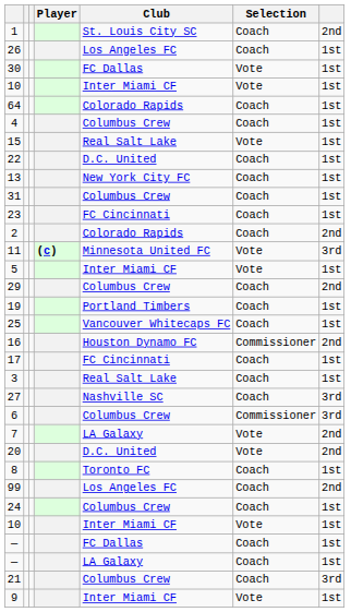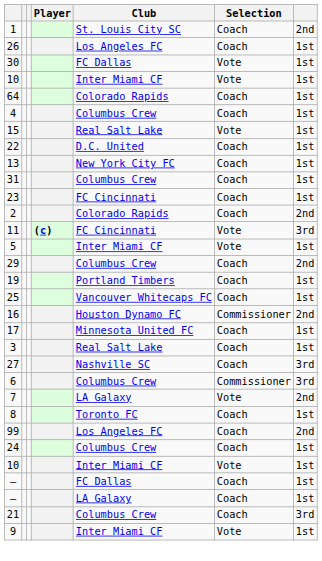 <table class="wikitable plainrowheaders sortable" style="text-align:center;">
 <tr>
 <th scope=col></th>
 <th scope=col></th>
 <th scope=col></th>
 <th scope=col>Player</th>
 <th scope=col>Club</th>
 <th scope=col>Selection</th>
 <th scope=col></th>
 </tr>
 <tr>
 <td>1</td>
 <td><a href='#'></a></td>
 <td></td>
 <th scope=row style="text-align:left; background:#ddffdd"> </th>
 <td align=left><a href='#'>St. Louis City SC</a></td>
 <td align=left>Coach</td>
 <td>2nd</td>
 </tr>
 <tr>
 <td>26</td>
 <td><a href='#'></a></td>
 <td></td>
 <th scope=row align=left></th>
 <td align=left><a href='#'>Los Angeles FC</a></td>
 <td align=left>Coach</td>
 <td>1st</td>
 </tr>
 <tr>
 <td>30</td>
 <td><a href='#'></a></td>
 <td></td>
 <th scope=row style="text-align:left; background:#ddffdd"> </th>
 <td align=left><a href='#'>FC Dallas</a></td>
 <td align=left>Vote</td>
 <td>1st</td>
 </tr>
 <tr>
 <td>10</td>
 <td><a href='#'></a></td>
 <td></td>
 <th scope=row style="text-align:left; background:#ddffdd"> </th>
 <td align=left><a href='#'>Inter Miami CF</a></td>
 <td align=left>Vote</td>
 <td>1st</td>
 </tr>
 <tr>
 <td>64</td>
 <td><a href='#'></a></td>
 <td></td>
 <th scope=row style="text-align:left; background:#ddffdd"> </th>
 <td align=left><a href='#'>Colorado Rapids</a></td>
 <td align=left>Coach</td>
 <td>1st</td>
 </tr>
 <tr>
 <td>4</td>
 <td><a href='#'></a></td>
 <td></td>
 <th scope=row align=left></th>
 <td align=left><a href='#'>Columbus Crew</a></td>
 <td align=left>Coach</td>
 <td>1st</td>
 </tr>
 <tr>
 <td>15</td>
 <td><a href='#'></a></td>
 <td></td>
 <th scope=row align=left></th>
 <td align=left><a href='#'>Real Salt Lake</a></td>
 <td align=left>Vote</td>
 <td>1st</td>
 </tr>
 <tr>
 <td>22</td>
 <td><a href='#'></a></td>
 <td></td>
 <th scope=row align=left></th>
 <td align=left><a href='#'>D.C. United</a></td>
 <td align=left>Coach</td>
 <td>1st</td>
 </tr>
 <tr>
 <td>13</td>
 <td><a href='#'></a></td>
 <td></td>
 <th scope=row align=left></th>
 <td align=left><a href='#'>New York City FC</a></td>
 <td align=left>Coach</td>
 <td>1st</td>
 </tr>
 <tr>
 <td>31</td>
 <td><a href='#'></a></td>
 <td></td>
 <th scope=row align=left></th>
 <td align=left><a href='#'>Columbus Crew</a></td>
 <td align=left>Coach</td>
 <td>1st</td>
 </tr>
 <tr>
 <td>23</td>
 <td><a href='#'></a></td>
 <td></td>
 <th scope=row align=left></th>
 <td align=left><a href='#'>FC Cincinnati</a></td>
 <td align=left>Coach</td>
 <td>1st</td>
 </tr>
 <tr>
 <td>2</td>
 <td><a href='#'></a></td>
 <td></td>
 <th scope=row align=left></th>
 <td align=left><a href='#'>Colorado Rapids</a></td>
 <td align=left>Coach</td>
 <td>2nd</td>
 </tr>
 <tr>
 <td>11</td>
 <td><a href='#'></a></td>
 <td></td>
 <th scope=row style="text-align:left; background:#ddffdd"> (<a href='#'>c</a>) </th>
-<td align=left><a href='#'>Minnesota United FC</a></td>
+<td align=left><a href='#'>FC Cincinnati</a></td>
 <td align=left>Vote</td>
 <td>3rd</td>
 </tr>
 <tr>
 <td>5</td>
 <td><a href='#'></a></td>
 <td></td>
 <th scope=row style="text-align:left; background:#ddffdd"> </th>
 <td align=left><a href='#'>Inter Miami CF</a></td>
 <td align=left>Vote</td>
 <td>1st</td>
 </tr>
 <tr>
 <td>29</td>
 <td><a href='#'></a></td>
 <td></td>
 <th scope=row align=left></th>
 <td align=left><a href='#'>Columbus Crew</a></td>
 <td align=left>Coach</td>
 <td>2nd</td>
 </tr>
 <tr>
 <td>19</td>
 <td><a href='#'></a></td>
 <td></td>
 <th scope=row style="text-align:left; background:#ddffdd"> </th>
 <td align=left><a href='#'>Portland Timbers</a></td>
 <td align=left>Coach</td>
 <td>1st</td>
 </tr>
 <tr>
 <td>25</td>
 <td><a href='#'></a></td>
 <td></td>
 <th scope=row style="text-align:left; background:#ddffdd"> </th>
 <td align=left><a href='#'>Vancouver Whitecaps FC</a></td>
 <td align=left>Coach</td>
 <td>1st</td>
 </tr>
 <tr>
 <td>16</td>
 <td><a href='#'></a></td>
 <td></td>
 <th scope=row align=left></th>
 <td align=left><a href='#'>Houston Dynamo FC</a></td>
 <td align=left>Commissioner</td>
 <td>2nd</td>
 </tr>
 <tr>
 <td>17</td>
 <td><a href='#'></a></td>
 <td></td>
 <th scope=row align=left></th>
-<td align=left><a href='#'>FC Cincinnati</a></td>
+<td align=left><a href='#'>Minnesota United FC</a></td>
 <td align=left>Coach</td>
 <td>1st</td>
 </tr>
 <tr>
 <td>3</td>
 <td><a href='#'></a></td>
 <td></td>
 <th scope=row align=left></th>
 <td align=left><a href='#'>Real Salt Lake</a></td>
 <td align=left>Coach</td>
 <td>1st</td>
 </tr>
 <tr>
 <td>27</td>
 <td><a href='#'></a></td>
 <td></td>
 <th scope=row align=left></th>
 <td align=left><a href='#'>Nashville SC</a></td>
 <td align=left>Coach</td>
 <td>3rd</td>
 </tr>
 <tr>
 <td>6</td>
 <td><a href='#'></a></td>
 <td></td>
 <th scope=row align=left></th>
 <td align=left><a href='#'>Columbus Crew</a></td>
 <td align=left>Commissioner</td>
 <td>3rd</td>
 </tr>
 <tr>
 <td>7</td>
 <td><a href='#'></a></td>
 <td></td>
 <th scope=row style="text-align:left; background:#ddffdd"> </th>
 <td align=left><a href='#'>LA Galaxy</a></td>
-<td align=left>Vote</td>
-<td>2nd</td>
-</tr>
-<tr>
-<td>20</td>
-<td><a href='#'></a></td>
-<td></td>
-<th scope=row align=left></th>
-<td align=left><a href='#'>D.C. United</a></td>
 <td align=left>Vote</td>
 <td>2nd</td>
 </tr>
 <tr>
 <td>8</td>
 <td><a href='#'></a></td>
 <td></td>
 <th scope=row style="text-align:left; background:#ddffdd"> </th>
 <td align=left><a href='#'>Toronto FC</a></td>
 <td align=left>Coach</td>
 <td>1st</td>
 </tr>
 <tr>
 <td>99</td>
 <td><a href='#'></a></td>
 <td></td>
 <th scope=row align=left></th>
 <td align=left><a href='#'>Los Angeles FC</a></td>
 <td align=left>Coach</td>
 <td>2nd</td>
 </tr>
 <tr>
 <td>24</td>
 <td><a href='#'></a></td>
 <td></td>
 <th scope=row style="text-align:left; background:#ddffdd"> </th>
 <td align=left><a href='#'>Columbus Crew</a></td>
 <td align=left>Coach</td>
 <td>1st</td>
 </tr>
 <tr>
 <td>10</td>
 <td><a href='#'></a></td>
 <td></td>
 <th scope=row align=left></th>
 <td align=left><a href='#'>Inter Miami CF</a></td>
 <td align=left>Vote</td>
 <td>1st</td>
 </tr>
 <tr>
 <td>—</td>
 <td><a href='#'></a></td>
 <td></td>
 <th scope=row align=left></th>
 <td align=left><a href='#'>FC Dallas</a></td>
 <td align=left>Coach</td>
 <td>1st</td>
 </tr>
 <tr>
 <td>—</td>
 <td><a href='#'></a></td>
 <td></td>
 <th scope=row align=left></th>
 <td align=left><a href='#'>LA Galaxy</a></td>
 <td align=left>Coach</td>
 <td>1st</td>
 </tr>
 <tr>
 <td>21</td>
 <td><a href='#'></a></td>
 <td></td>
 <th scope=row align=left></th>
 <td align=left><a href='#'>Columbus Crew</a></td>
 <td align=left>Coach</td>
 <td>3rd</td>
 </tr>
 <tr>
 <td>9</td>
 <td><a href='#'></a></td>
 <td></td>
 <th scope=row align=left></th>
 <td align=left><a href='#'>Inter Miami CF</a></td>
 <td align=left>Vote</td>
 <td>1st</td>
 </tr>
 </table>
